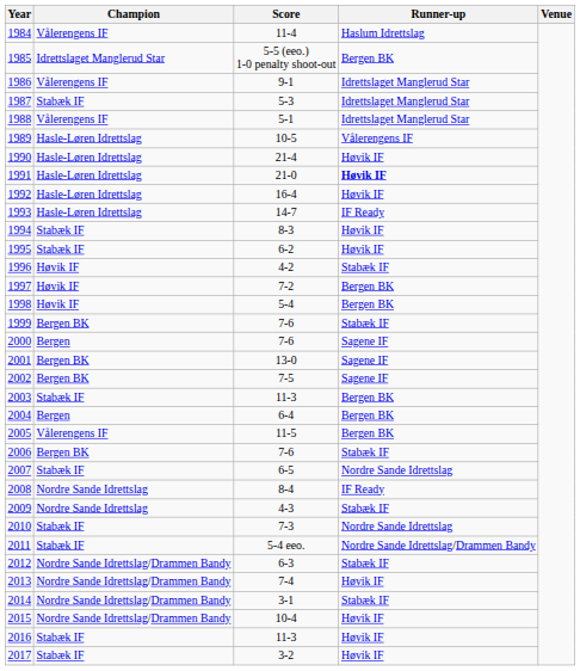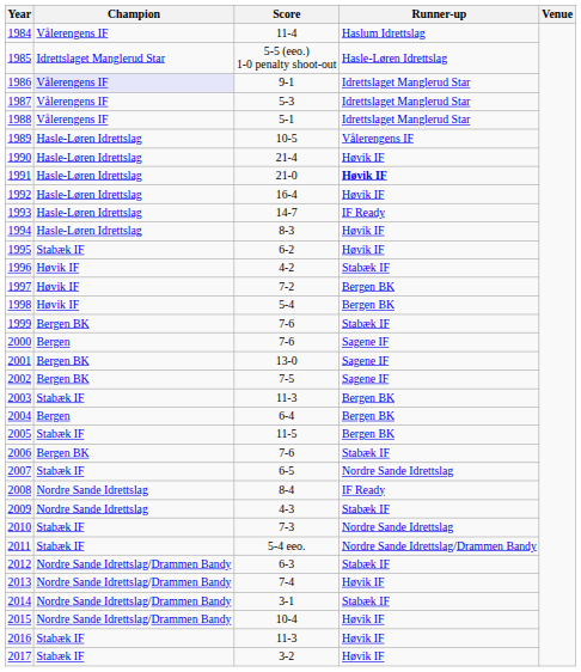 <table class="wikitable" align="wikitable sortable">
 <tr>
 <th>Year</th>
 <th>Champion</th>
 <th>Score</th>
 <th>Runner-up</th>
 <th>Venue</th>
 </tr>
 <tr>
 <td><a href='#'>1984</a></td>
 <td><a href='#'>Vålerengens IF</a></td>
 <td align="center">11-4</td>
 <td><a href='#'>Haslum Idrettslag</a></td>
 </tr>
 <tr>
 <td><a href='#'>1985</a></td>
 <td><a href='#'>Idrettslaget Manglerud Star</a></td>
 <td align="center">5-5 (eeo.)<br>1-0 penalty shoot-out</td>
-<td><a href='#'>Bergen BK</a></td>
+<td><a href='#'>Hasle-Løren Idrettslag</a></td>
 </tr>
 <tr>
 <td><a href='#'>1986</a></td>
-<td><a href='#'>Vålerengens IF</a></td>
+<td style="background: lavender;"><a href='#'>Vålerengens IF</a></td>
 <td align="center">9-1</td>
 <td><a href='#'>Idrettslaget Manglerud Star</a></td>
 </tr>
 <tr>
 <td><a href='#'>1987</a></td>
-<td><a href='#'>Stabæk IF</a></td>
+<td><a href='#'>Vålerengens IF</a></td>
 <td align="center">5-3</td>
 <td><a href='#'>Idrettslaget Manglerud Star</a></td>
 </tr>
 <tr>
 <td><a href='#'>1988</a></td>
 <td><a href='#'>Vålerengens IF</a></td>
 <td align="center">5-1</td>
 <td><a href='#'>Idrettslaget Manglerud Star</a></td>
 </tr>
 <tr>
 <td><a href='#'>1989</a></td>
 <td><a href='#'>Hasle-Løren Idrettslag</a></td>
 <td align="center">10-5</td>
 <td><a href='#'>Vålerengens IF</a></td>
 </tr>
 <tr>
 <td><a href='#'>1990</a></td>
 <td><a href='#'>Hasle-Løren Idrettslag</a></td>
 <td align="center">21-4</td>
 <td><a href='#'>Høvik IF</a></td>
 </tr>
 <tr>
 <td><a href='#'>1991</a></td>
 <td><a href='#'>Hasle-Løren Idrettslag</a></td>
 <td align="center">21-0</td>
 <td><strong><a href='#'>Høvik IF</a></strong></td>
 </tr>
 <tr>
 <td><a href='#'>1992</a></td>
 <td><a href='#'>Hasle-Løren Idrettslag</a></td>
 <td align="center">16-4</td>
 <td><a href='#'>Høvik IF</a></td>
 </tr>
 <tr>
 <td><a href='#'>1993</a></td>
 <td><a href='#'>Hasle-Løren Idrettslag</a></td>
 <td align="center">14-7</td>
 <td><a href='#'>IF Ready</a></td>
 </tr>
 <tr>
 <td><a href='#'>1994</a></td>
-<td><a href='#'>Stabæk IF</a></td>
+<td><a href='#'>Hasle-Løren Idrettslag</a></td>
 <td align="center">8-3</td>
 <td><a href='#'>Høvik IF</a></td>
 </tr>
 <tr>
 <td><a href='#'>1995</a></td>
 <td><a href='#'>Stabæk IF</a></td>
 <td align="center">6-2</td>
 <td><a href='#'>Høvik IF</a></td>
 </tr>
 <tr>
 <td><a href='#'>1996</a></td>
 <td><a href='#'>Høvik IF</a></td>
 <td align="center">4-2</td>
 <td><a href='#'>Stabæk IF</a></td>
 </tr>
 <tr>
 <td><a href='#'>1997</a></td>
 <td><a href='#'>Høvik IF</a></td>
 <td align="center">7-2</td>
 <td><a href='#'>Bergen BK</a></td>
 </tr>
 <tr>
 <td><a href='#'>1998</a></td>
 <td><a href='#'>Høvik IF</a></td>
 <td align="center">5-4</td>
 <td><a href='#'>Bergen BK</a></td>
 </tr>
 <tr>
 <td><a href='#'>1999</a></td>
 <td><a href='#'>Bergen BK</a></td>
 <td align="center">7-6</td>
 <td><a href='#'>Stabæk IF</a></td>
 </tr>
 <tr>
 <td><a href='#'>2000</a></td>
 <td><a href='#'>Bergen</a></td>
 <td align="center">7-6</td>
 <td><a href='#'>Sagene IF</a></td>
 </tr>
 <tr>
 <td><a href='#'>2001</a></td>
 <td><a href='#'>Bergen BK</a></td>
 <td align="center">13-0</td>
 <td><a href='#'>Sagene IF</a></td>
 </tr>
 <tr>
 <td><a href='#'>2002</a></td>
 <td><a href='#'>Bergen BK</a></td>
 <td align="center">7-5</td>
 <td><a href='#'>Sagene IF</a></td>
 </tr>
 <tr>
 <td><a href='#'>2003</a></td>
 <td><a href='#'>Stabæk IF</a></td>
 <td align="center">11-3</td>
 <td><a href='#'>Bergen BK</a></td>
 </tr>
 <tr>
 <td><a href='#'>2004</a></td>
 <td><a href='#'>Bergen</a></td>
 <td align="center">6-4</td>
 <td><a href='#'>Bergen BK</a></td>
 </tr>
 <tr>
 <td><a href='#'>2005</a></td>
-<td><a href='#'>Vålerengens IF</a></td>
+<td><a href='#'>Stabæk IF</a></td>
 <td align="center">11-5</td>
 <td><a href='#'>Bergen BK</a></td>
 </tr>
 <tr>
 <td><a href='#'>2006</a></td>
 <td><a href='#'>Bergen BK</a></td>
 <td align="center">7-6</td>
 <td><a href='#'>Stabæk IF</a></td>
 </tr>
 <tr>
 <td><a href='#'>2007</a></td>
 <td><a href='#'>Stabæk IF</a></td>
 <td align="center">6-5</td>
 <td><a href='#'>Nordre Sande Idrettslag</a></td>
 </tr>
 <tr>
 <td><a href='#'>2008</a></td>
 <td><a href='#'>Nordre Sande Idrettslag</a></td>
 <td align="center">8-4</td>
 <td><a href='#'>IF Ready</a></td>
 </tr>
 <tr>
 <td><a href='#'>2009</a></td>
 <td><a href='#'>Nordre Sande Idrettslag</a></td>
 <td align="center">4-3</td>
 <td><a href='#'>Stabæk IF</a></td>
 </tr>
 <tr>
 <td><a href='#'>2010</a></td>
 <td><a href='#'>Stabæk IF</a></td>
 <td align="center">7-3</td>
 <td><a href='#'>Nordre Sande Idrettslag</a></td>
 </tr>
 <tr>
 <td><a href='#'>2011</a></td>
 <td><a href='#'>Stabæk IF</a></td>
 <td align="center">5-4 eeo.</td>
 <td><a href='#'>Nordre Sande Idrettslag</a>/<a href='#'>Drammen Bandy</a></td>
 </tr>
 <tr>
 <td><a href='#'>2012</a></td>
 <td><a href='#'>Nordre Sande Idrettslag</a>/<a href='#'>Drammen Bandy</a></td>
 <td align="center">6-3</td>
 <td><a href='#'>Stabæk IF</a></td>
 </tr>
 <tr>
 <td><a href='#'>2013</a></td>
 <td><a href='#'>Nordre Sande Idrettslag</a>/<a href='#'>Drammen Bandy</a></td>
 <td align="center">7-4</td>
 <td><a href='#'>Høvik IF</a></td>
 </tr>
 <tr>
 <td><a href='#'>2014</a></td>
 <td><a href='#'>Nordre Sande Idrettslag</a>/<a href='#'>Drammen Bandy</a></td>
 <td align="center">3-1</td>
 <td><a href='#'>Stabæk IF</a></td>
 </tr>
 <tr>
 <td><a href='#'>2015</a></td>
 <td><a href='#'>Nordre Sande Idrettslag</a>/<a href='#'>Drammen Bandy</a></td>
 <td align="center">10-4</td>
 <td><a href='#'>Høvik IF</a></td>
 </tr>
 <tr>
 <td><a href='#'>2016</a></td>
 <td><a href='#'>Stabæk IF</a></td>
 <td align="center">11-3</td>
 <td><a href='#'>Høvik IF</a></td>
 </tr>
 <tr>
 <td><a href='#'>2017</a></td>
 <td><a href='#'>Stabæk IF</a></td>
 <td align="center">3-2</td>
 <td><a href='#'>Høvik IF</a></td>
 </tr>
 </table>
